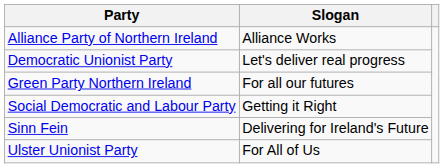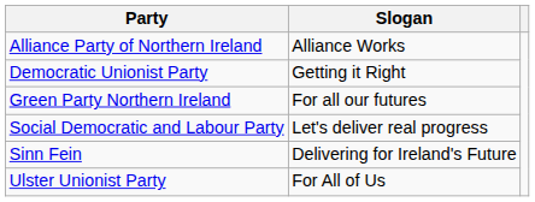 <table class="wikitable">
 <tr>
 <th>Party</th>
 <th>Slogan</th>
 <th></th>
 </tr>
 <tr>
 <td><a href='#'>Alliance Party of Northern Ireland</a></td>
 <td>Alliance Works</td>
 <td rowspan="6"></td>
 </tr>
 <tr>
 <td><a href='#'>Democratic Unionist Party</a></td>
-<td>Let's deliver real progress</td>
+<td>Getting it Right</td>
 </tr>
 <tr>
 <td><a href='#'>Green Party Northern Ireland</a></td>
 <td>For all our futures</td>
 </tr>
 <tr>
 <td><a href='#'>Social Democratic and Labour Party</a></td>
-<td>Getting it Right</td>
+<td>Let's deliver real progress</td>
 </tr>
 <tr>
 <td><a href='#'>Sinn Fein</a></td>
 <td>Delivering for Ireland's Future</td>
 </tr>
 <tr>
 <td><a href='#'>Ulster Unionist Party</a></td>
 <td>For All of Us</td>
 </tr>
 </table>
